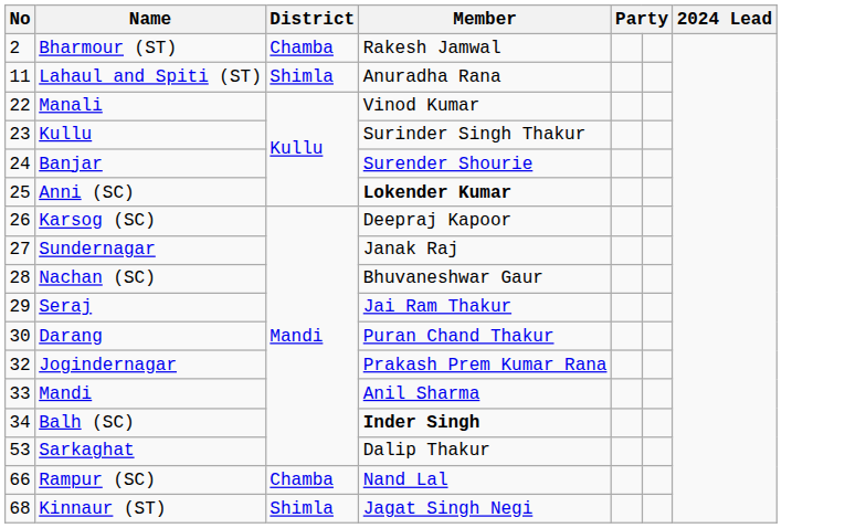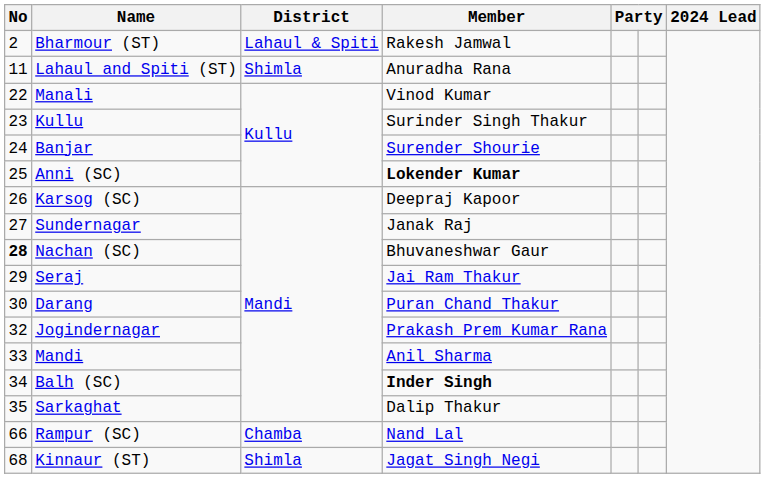 <table class="wikitable sortable">
 <tr>
 <th>No</th>
 <th>Name</th>
 <th>District</th>
 <th>Member</th>
 <th colspan="2">Party</th>
 <th colspan="2">2024 Lead</th>
 </tr>
 <tr>
 <td>2</td>
 <td><a href='#'>Bharmour</a> (ST)</td>
-<td><a href='#'>Chamba</a></td>
+<td><a href='#'>Lahaul & Spiti</a></td>
 <td>Rakesh Jamwal</td>
 <td></td>
 <td></td>
 </tr>
 <tr>
 <td>11</td>
 <td><a href='#'>Lahaul and Spiti</a> (ST)</td>
 <td><a href='#'>Shimla</a></td>
 <td>Anuradha Rana</td>
 <td></td>
 <td></td>
 </tr>
 <tr>
 <td>22</td>
 <td><a href='#'>Manali</a></td>
 <td rowspan="4"><a href='#'>Kullu</a></td>
 <td>Vinod Kumar</td>
 <td></td>
 <td></td>
 </tr>
 <tr>
 <td>23</td>
 <td><a href='#'>Kullu</a></td>
 <td>Surinder Singh Thakur</td>
 <td></td>
 <td></td>
 </tr>
 <tr>
 <td>24</td>
 <td><a href='#'>Banjar</a></td>
 <td><a href='#'>Surender Shourie</a></td>
 <td></td>
 <td></td>
 </tr>
 <tr>
 <td>25</td>
 <td><a href='#'>Anni</a> (SC)</td>
 <td><strong>Lokender Kumar</strong></td>
 <td></td>
 <td></td>
 </tr>
 <tr>
 <td>26</td>
 <td><a href='#'>Karsog</a> (SC)</td>
 <td rowspan="9"><a href='#'>Mandi</a></td>
 <td>Deepraj Kapoor</td>
 <td></td>
 <td></td>
 </tr>
 <tr>
 <td>27</td>
 <td><a href='#'>Sundernagar</a></td>
 <td>Janak Raj</td>
 <td></td>
 <td></td>
 </tr>
 <tr>
-<td>28</td>
+<td><strong>28</strong></td>
 <td><a href='#'>Nachan</a> (SC)</td>
 <td>Bhuvaneshwar Gaur</td>
 <td></td>
 <td></td>
 </tr>
 <tr>
 <td>29</td>
 <td><a href='#'>Seraj</a></td>
 <td><a href='#'>Jai Ram Thakur</a></td>
 <td></td>
 <td></td>
 </tr>
 <tr>
 <td>30</td>
 <td><a href='#'>Darang</a></td>
 <td><a href='#'>Puran Chand Thakur</a></td>
 <td></td>
 <td></td>
 </tr>
 <tr>
 <td>32</td>
 <td><a href='#'>Jogindernagar</a></td>
 <td><a href='#'>Prakash Prem Kumar Rana</a></td>
 <td></td>
 <td></td>
 </tr>
 <tr>
 <td>33</td>
 <td><a href='#'>Mandi</a></td>
 <td><a href='#'>Anil Sharma</a></td>
 <td></td>
 <td></td>
 </tr>
 <tr>
 <td>34</td>
 <td><a href='#'>Balh</a> (SC)</td>
 <td><strong>Inder Singh</strong></td>
 <td></td>
 <td></td>
 </tr>
 <tr>
-<td>53</td>
+<td>35</td>
 <td><a href='#'>Sarkaghat</a></td>
 <td>Dalip Thakur</td>
 <td></td>
 <td></td>
 </tr>
 <tr>
 <td>66</td>
 <td><a href='#'>Rampur</a> (SC)</td>
 <td><a href='#'>Chamba</a></td>
 <td><a href='#'>Nand Lal</a></td>
 <td></td>
 <td></td>
 </tr>
 <tr>
 <td>68</td>
 <td><a href='#'>Kinnaur</a> (ST)</td>
 <td><a href='#'>Shimla</a></td>
 <td><a href='#'>Jagat Singh Negi</a></td>
 <td></td>
 <td></td>
 </tr>
 </table>
